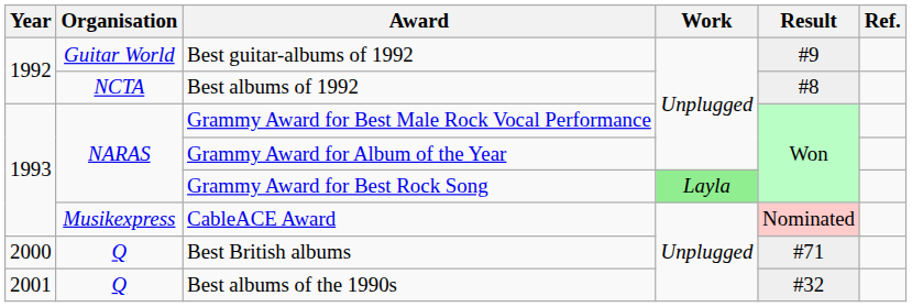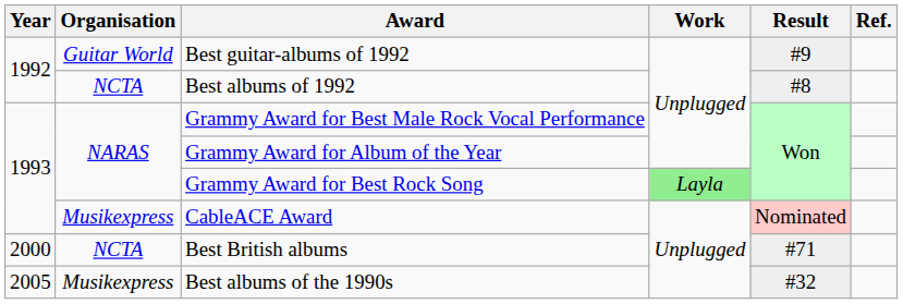 <table class="wikitable">
 <tr>
 <th>Year</th>
 <th>Organisation</th>
 <th>Award</th>
 <th>Work</th>
 <th>Result</th>
 <th>Ref.</th>
 </tr>
 <tr>
 <td rowspan="2">1992</td>
 <td align="center"><em><a href='#'>Guitar World</a></em></td>
 <td>Best guitar-albums of 1992</td>
 <td align="center" rowspan="4"><em>Unplugged</em></td>
 <td bgcolor="#efefef" align="center">#9</td>
 <td align="center"></td>
 </tr>
 <tr>
 <td align="center"><em><a href='#'>NCTA</a></em></td>
 <td>Best albums of 1992</td>
 <td bgcolor="#efefef" align="center">#8</td>
 <td align="center"></td>
 </tr>
 <tr>
 <td rowspan="4">1993</td>
 <td align="center" rowspan="3"><em><a href='#'>NARAS</a></em></td>
 <td><a href='#'>Grammy Award for Best Male Rock Vocal Performance</a></td>
 <td bgcolor="#B9FFC5" align="center" rowspan="3">Won</td>
 <td align="center"></td>
 </tr>
 <tr>
 <td><a href='#'>Grammy Award for Album of the Year</a></td>
 <td align="center"></td>
 </tr>
 <tr>
 <td><a href='#'>Grammy Award for Best Rock Song</a></td>
 <td align="center" style="background: lightgreen;"><em>Layla</em></td>
 <td align="center"></td>
 </tr>
 <tr>
 <td align="center"><em><a href='#'>Musikexpress</a></em></td>
 <td><a href='#'>CableACE Award</a></td>
 <td align="center" rowspan="3"><em>Unplugged</em></td>
 <td bgcolor="#FFCBCB" align="center">Nominated</td>
 <td align="center"></td>
 </tr>
 <tr>
 <td>2000</td>
-<td align="center"><em><a href='#'>Q</a></em></td>
+<td align="center"><em><a href='#'>NCTA</a></em></td>
 <td>Best British albums</td>
 <td bgcolor="#efefef" align="center">#71</td>
 <td align="center"></td>
 </tr>
 <tr>
-<td>2001</td>
-<td align="center"><em><a href='#'>Q</a></em></td>
+<td>2005</td>
+<td align="center"><em>Musikexpress</em></td>
 <td>Best albums of the 1990s</td>
 <td bgcolor="#efefef" align="center">#32</td>
 <td align="center"></td>
 </tr>
 </table>
